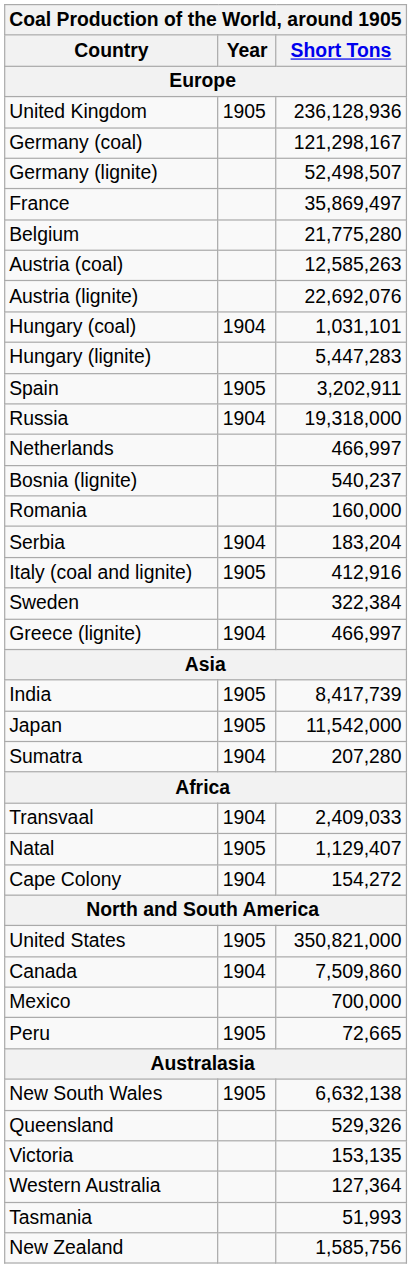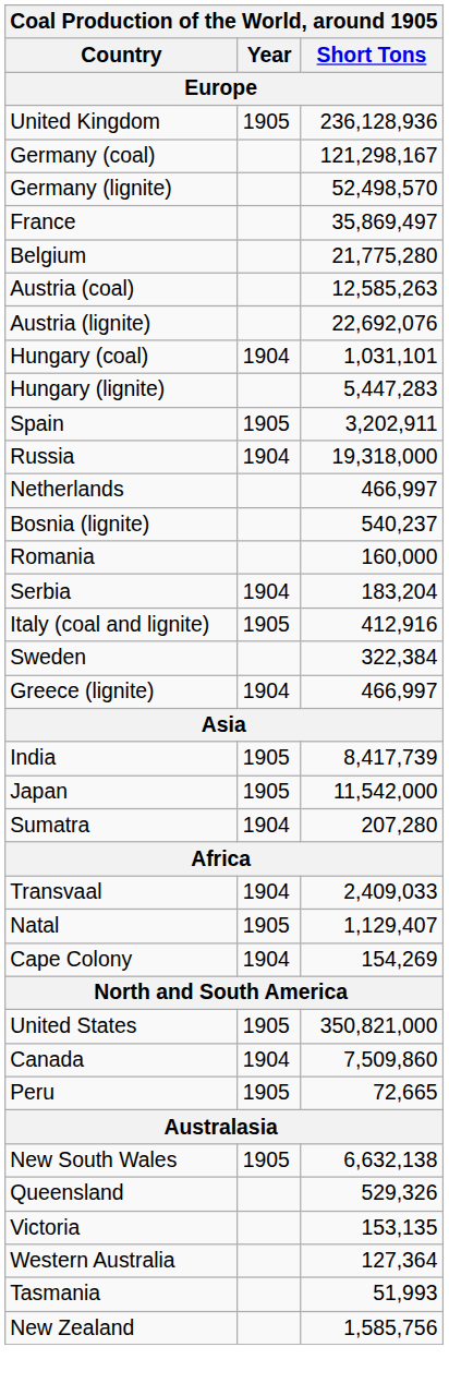 <table class=wikitable style="margin-left:10px">
 <tr>
 <th colspan=3>Coal Production of the World, around 1905</th>
 </tr>
 <tr>
 <th>Country</th>
 <th>Year</th>
 <th><a href='#'>Short Tons</a></th>
 </tr>
 <tr>
 <th colspan=3>Europe </th>
 </tr>
 <tr>
 <td>United Kingdom</td>
 <td>1905</td>
 <td style="text-align: right;">236,128,936</td>
 </tr>
 <tr>
 <td>Germany (coal)</td>
 <td></td>
 <td style="text-align: right;">121,298,167</td>
 </tr>
 <tr>
 <td>Germany (lignite)</td>
 <td></td>
-<td style="text-align: right;">52,498,507</td>
+<td style="text-align: right;">52,498,570</td>
 </tr>
 <tr>
 <td>France</td>
 <td></td>
 <td style="text-align: right;">35,869,497</td>
 </tr>
 <tr>
 <td>Belgium</td>
 <td></td>
 <td style="text-align: right;">21,775,280</td>
 </tr>
 <tr>
 <td>Austria (coal)</td>
 <td></td>
 <td style="text-align: right;">12,585,263</td>
 </tr>
 <tr>
 <td>Austria (lignite)</td>
 <td></td>
 <td style="text-align: right;">22,692,076</td>
 </tr>
 <tr>
 <td>Hungary (coal)</td>
 <td>1904</td>
 <td style="text-align: right;">1,031,101</td>
 </tr>
 <tr>
 <td>Hungary (lignite)</td>
 <td></td>
 <td style="text-align: right;">5,447,283</td>
 </tr>
 <tr>
 <td>Spain</td>
 <td>1905</td>
 <td style="text-align: right;">3,202,911</td>
 </tr>
 <tr>
 <td>Russia</td>
 <td>1904</td>
 <td style="text-align: right;">19,318,000</td>
 </tr>
 <tr>
 <td>Netherlands</td>
 <td></td>
 <td style="text-align: right;">466,997</td>
 </tr>
 <tr>
 <td>Bosnia (lignite)</td>
 <td></td>
 <td style="text-align: right;">540,237</td>
 </tr>
 <tr>
 <td>Romania</td>
 <td></td>
 <td style="text-align: right;">160,000</td>
 </tr>
 <tr>
 <td>Serbia</td>
 <td>1904</td>
 <td style="text-align: right;">183,204</td>
 </tr>
 <tr>
 <td>Italy (coal and lignite)</td>
 <td>1905</td>
 <td style="text-align: right;">412,916</td>
 </tr>
 <tr>
 <td>Sweden</td>
 <td></td>
 <td style="text-align: right;">322,384</td>
 </tr>
 <tr>
 <td>Greece (lignite)</td>
 <td>1904</td>
 <td style="text-align: right;">466,997</td>
 </tr>
 <tr>
 <th colspan=3>Asia</th>
 </tr>
 <tr>
 <td>India</td>
 <td>1905</td>
 <td style="text-align: right;">8,417,739</td>
 </tr>
 <tr>
 <td>Japan</td>
 <td>1905</td>
 <td style="text-align: right;">11,542,000</td>
 </tr>
 <tr>
 <td>Sumatra</td>
 <td>1904</td>
 <td style="text-align: right;">207,280</td>
 </tr>
 <tr>
 <th colspan=3>Africa </th>
 </tr>
 <tr>
 <td>Transvaal</td>
 <td>1904</td>
 <td style="text-align: right;">2,409,033</td>
 </tr>
 <tr>
 <td>Natal</td>
 <td>1905</td>
 <td style="text-align: right;">1,129,407</td>
 </tr>
 <tr>
 <td>Cape Colony</td>
 <td>1904</td>
-<td style="text-align: right;">154,272</td>
+<td style="text-align: right;">154,269</td>
 </tr>
 <tr>
 <th colspan=3>North and South America </th>
 </tr>
 <tr>
 <td>United States</td>
 <td>1905</td>
 <td style="text-align: right;">350,821,000</td>
 </tr>
 <tr>
 <td>Canada</td>
 <td>1904</td>
 <td style="text-align: right;">7,509,860</td>
-</tr>
-<tr>
-<td>Mexico</td>
-<td></td>
-<td style="text-align: right;">700,000</td>
 </tr>
 <tr>
 <td>Peru</td>
 <td>1905</td>
 <td style="text-align: right;">72,665</td>
 </tr>
 <tr>
 <th colspan=3>Australasia </th>
 </tr>
 <tr>
 <td>New South Wales</td>
 <td>1905</td>
 <td style="text-align: right;">6,632,138</td>
 </tr>
 <tr>
 <td>Queensland</td>
 <td></td>
 <td style="text-align: right;">529,326</td>
 </tr>
 <tr>
 <td>Victoria</td>
 <td></td>
 <td style="text-align: right;">153,135</td>
 </tr>
 <tr>
 <td>Western Australia</td>
 <td></td>
 <td style="text-align: right;">127,364</td>
 </tr>
 <tr>
 <td>Tasmania</td>
 <td></td>
 <td style="text-align: right;">51,993</td>
 </tr>
 <tr>
 <td>New Zealand</td>
 <td></td>
 <td style="text-align: right;">1,585,756</td>
 </tr>
 </table>
